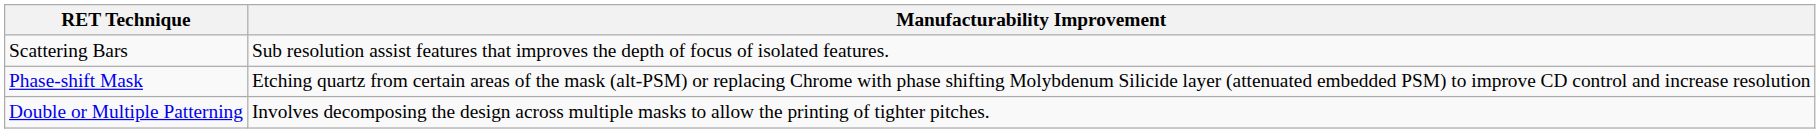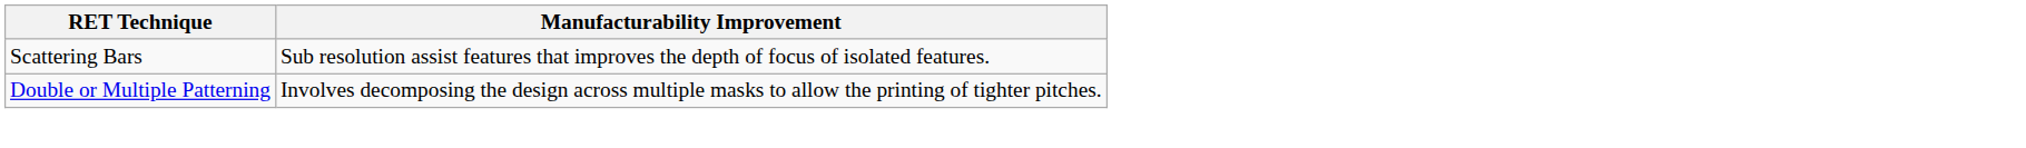 <table class="wikitable" border="1">
 <tr>
 <th>RET Technique</th>
 <th>Manufacturability Improvement</th>
 </tr>
 <tr>
 <td>Scattering Bars</td>
 <td>Sub resolution assist features that improves the depth of focus of isolated features.</td>
 </tr>
 <tr>
-<td><a href='#'>Phase-shift Mask</a></td>
-<td>Etching quartz from certain areas of the mask (alt-PSM) or replacing Chrome with phase shifting Molybdenum Silicide layer (attenuated embedded PSM) to improve CD control and increase resolution</td>
-</tr>
-<tr>
 <td><a href='#'>Double or Multiple Patterning</a></td>
 <td>Involves decomposing the design across multiple masks to allow the printing of tighter pitches.</td>
 </tr>
 </table>
